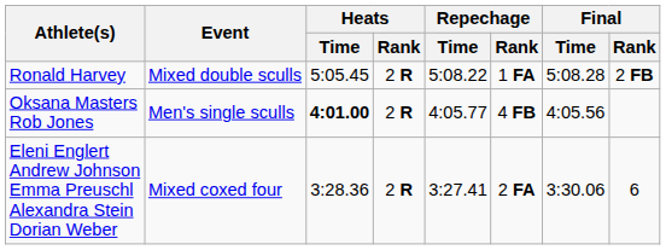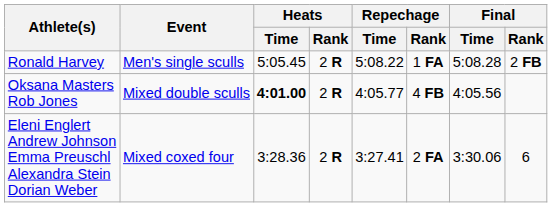 <table class="wikitable">
 <tr>
 <th rowspan="2">Athlete(s)</th>
 <th rowspan="2">Event</th>
 <th colspan="2">Heats</th>
 <th colspan="2">Repechage</th>
 <th colspan="2">Final</th>
 </tr>
 <tr>
 <th>Time</th>
 <th>Rank</th>
 <th>Time</th>
 <th>Rank</th>
 <th>Time</th>
 <th>Rank</th>
 </tr>
 <tr>
 <td><a href='#'>Ronald Harvey</a></td>
-<td><a href='#'>Mixed double sculls</a></td>
+<td><a href='#'>Men's single sculls</a></td>
 <td style="text-align:center;">5:05.45</td>
 <td style="text-align:center;">2 <strong>R</strong></td>
 <td style="text-align:center;">5:08.22</td>
 <td style="text-align:center;">1 <strong>FA</strong></td>
 <td style="text-align:center;">5:08.28</td>
 <td style="text-align:center;">2 <strong>FB</strong></td>
 </tr>
 <tr>
 <td><a href='#'>Oksana Masters</a><br><a href='#'>Rob Jones</a></td>
-<td><a href='#'>Men's single sculls</a></td>
+<td><a href='#'>Mixed double sculls</a></td>
 <td style="text-align:center;"><strong>4:01.00</strong></td>
 <td style="text-align:center;">2 <strong>R</strong></td>
 <td style="text-align:center;">4:05.77</td>
 <td style="text-align:center;">4 <strong>FB</strong></td>
 <td style="text-align:center;">4:05.56</td>
 <td style="text-align:center;"></td>
 </tr>
 <tr>
 <td><a href='#'>Eleni Englert</a><br><a href='#'>Andrew Johnson</a><br><a href='#'>Emma Preuschl</a><br><a href='#'>Alexandra Stein</a><br><a href='#'>Dorian Weber</a></td>
 <td><a href='#'>Mixed coxed four</a></td>
 <td style="text-align:center;">3:28.36</td>
 <td style="text-align:center;">2 <strong>R</strong></td>
 <td style="text-align:center;">3:27.41</td>
 <td style="text-align:center;">2 <strong>FA</strong></td>
 <td style="text-align:center;">3:30.06</td>
 <td style="text-align:center;">6</td>
 </tr>
 </table>
